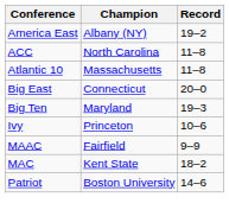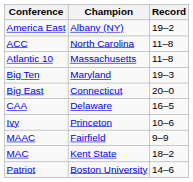 <table class="wikitable">
 <tr>
 <th>Conference</th>
 <th>Champion</th>
 <th>Record</th>
 </tr>
 <tr>
 <td><a href='#'>America East</a></td>
 <td><a href='#'>Albany (NY)</a></td>
 <td>19–2</td>
 </tr>
 <tr>
 <td><a href='#'>ACC</a></td>
 <td><a href='#'>North Carolina</a></td>
 <td>11–8</td>
 </tr>
 <tr>
 <td><a href='#'>Atlantic 10</a></td>
 <td><a href='#'>Massachusetts</a></td>
 <td>11–8</td>
 </tr>
 <tr>
+<td><a href='#'>Big Ten</a></td>
+<td><a href='#'>Maryland</a></td>
+<td>19–3</td>
+</tr>
+<tr>
 <td><a href='#'>Big East</a></td>
 <td><a href='#'>Connecticut</a></td>
 <td>20–0</td>
 </tr>
 <tr>
-<td><a href='#'>Big Ten</a></td>
-<td><a href='#'>Maryland</a></td>
-<td>19–3</td>
+<td><a href='#'>CAA</a></td>
+<td><a href='#'>Delaware</a></td>
+<td>16–5</td>
 </tr>
 <tr>
 <td><a href='#'>Ivy</a></td>
 <td><a href='#'>Princeton</a></td>
 <td>10–6</td>
 </tr>
 <tr>
 <td><a href='#'>MAAC</a></td>
 <td><a href='#'>Fairfield</a></td>
 <td>9–9</td>
 </tr>
 <tr>
 <td><a href='#'>MAC</a></td>
 <td><a href='#'>Kent State</a></td>
 <td>18–2</td>
 </tr>
 <tr>
 <td><a href='#'>Patriot</a></td>
 <td><a href='#'>Boston University</a></td>
 <td>14–6</td>
 </tr>
 </table>
